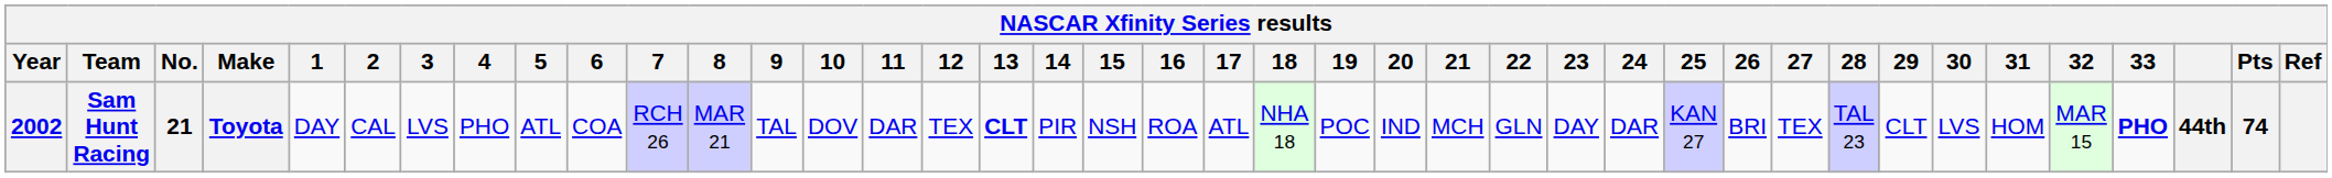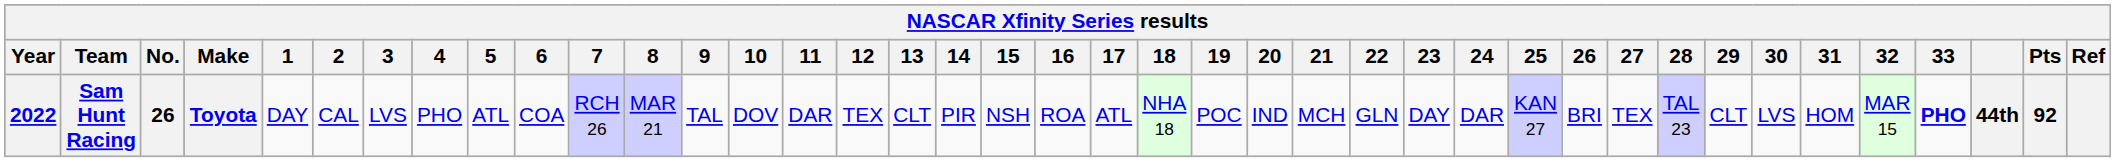 <table class="wikitable" style="text-align:center; font-size:75%">
 <tr>
 <th colspan=40><a href='#'>NASCAR Xfinity Series</a> results</th>
 </tr>
 <tr>
 <th>Year</th>
 <th>Team</th>
 <th>No.</th>
 <th>Make</th>
 <th>1</th>
 <th>2</th>
 <th>3</th>
 <th>4</th>
 <th>5</th>
 <th>6</th>
 <th>7</th>
 <th>8</th>
 <th>9</th>
 <th>10</th>
 <th>11</th>
 <th>12</th>
 <th>13</th>
 <th>14</th>
 <th>15</th>
 <th>16</th>
 <th>17</th>
 <th>18</th>
 <th>19</th>
 <th>20</th>
 <th>21</th>
 <th>22</th>
 <th>23</th>
 <th>24</th>
 <th>25</th>
 <th>26</th>
 <th>27</th>
 <th>28</th>
 <th>29</th>
 <th>30</th>
 <th>31</th>
 <th>32</th>
 <th>33</th>
 <th></th>
 <th>Pts</th>
 <th>Ref</th>
 </tr>
 <tr>
-<th><a href='#'>2002</a></th>
+<th><a href='#'>2022</a></th>
 <th><a href='#'>Sam Hunt Racing</a></th>
-<th>21</th>
+<th>26</th>
 <th><a href='#'>Toyota</a></th>
 <td><a href='#'>DAY</a></td>
 <td><a href='#'>CAL</a></td>
 <td><a href='#'>LVS</a></td>
 <td><a href='#'>PHO</a></td>
 <td><a href='#'>ATL</a></td>
 <td><a href='#'>COA</a></td>
 <td style="background:#CFCFFF;"><a href='#'>RCH</a><br><small>26</small></td>
 <td style="background:#CFCFFF;"><a href='#'>MAR</a><br><small>21</small></td>
 <td><a href='#'>TAL</a></td>
 <td><a href='#'>DOV</a></td>
 <td><a href='#'>DAR</a></td>
 <td><a href='#'>TEX</a></td>
-<td><strong><a href='#'>CLT</a></strong></td>
+<td><a href='#'>CLT</a></td>
 <td><a href='#'>PIR</a></td>
 <td><a href='#'>NSH</a></td>
 <td><a href='#'>ROA</a></td>
 <td><a href='#'>ATL</a></td>
 <td style="background:#DFFFDF;"><a href='#'>NHA</a><br><small>18</small></td>
 <td><a href='#'>POC</a></td>
 <td><a href='#'>IND</a></td>
 <td><a href='#'>MCH</a></td>
 <td><a href='#'>GLN</a></td>
 <td><a href='#'>DAY</a></td>
 <td><a href='#'>DAR</a></td>
 <td style="background:#CFCFFF;"><a href='#'>KAN</a><br><small>27</small></td>
 <td><a href='#'>BRI</a></td>
 <td><a href='#'>TEX</a></td>
 <td style="background:#CFCFFF;"><a href='#'>TAL</a><br><small>23</small></td>
 <td><a href='#'>CLT</a></td>
 <td><a href='#'>LVS</a></td>
 <td><a href='#'>HOM</a></td>
 <td style="background:#DFFFDF;"><a href='#'>MAR</a><br><small>15</small></td>
 <td><strong><a href='#'>PHO</a></strong></td>
 <th>44th</th>
-<th>74</th>
+<th>92</th>
 <th></th>
 </tr>
 </table>
